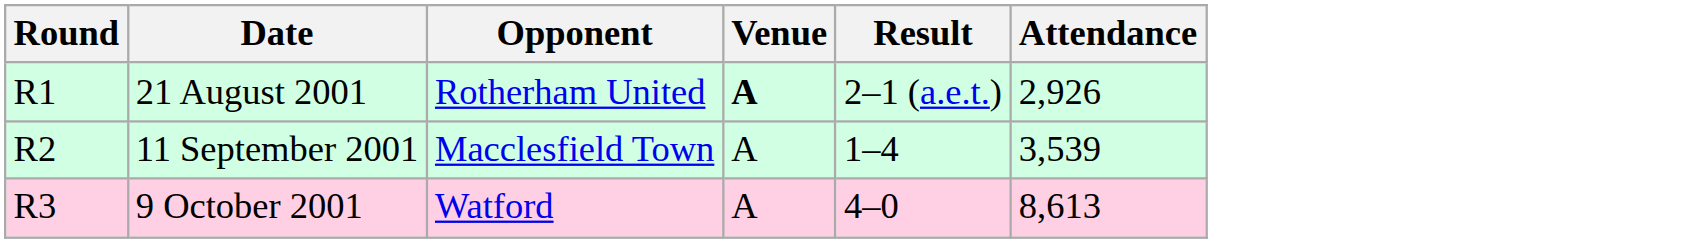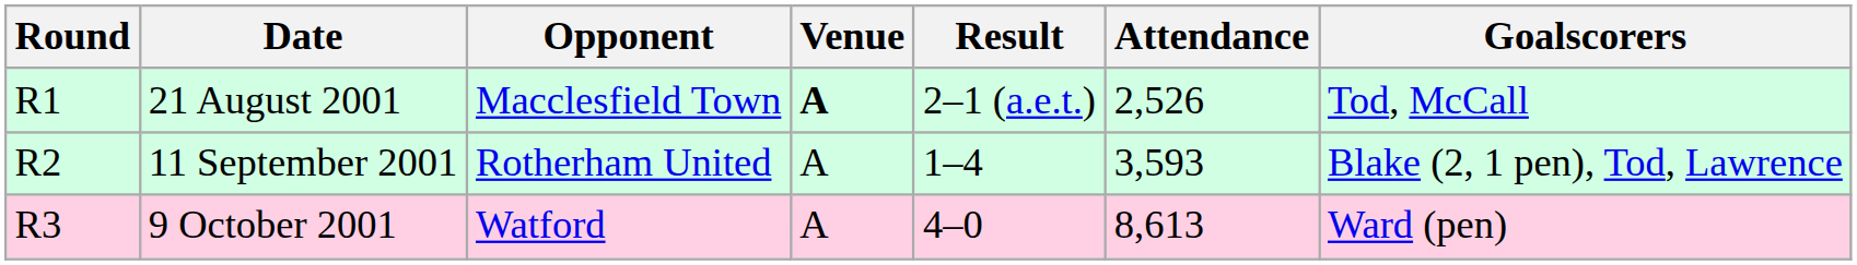 <table class="wikitable">
 <tr>
 <th>Round</th>
 <th>Date</th>
 <th>Opponent</th>
 <th>Venue</th>
 <th>Result</th>
 <th>Attendance</th>
+<th>Goalscorers</th>
 </tr>
 <tr style="background-color: #d0ffe3;">
 <td>R1</td>
 <td>21 August 2001</td>
-<td><a href='#'>Rotherham United</a></td>
+<td><a href='#'>Macclesfield Town</a></td>
 <td><strong>A</strong></td>
 <td>2–1 (<a href='#'>a.e.t.</a>)</td>
-<td>2,926</td>
+<td>2,526</td>
+<td><a href='#'>Tod</a>, <a href='#'>McCall</a></td>
 </tr>
 <tr style="background-color: #d0ffe3;">
 <td>R2</td>
 <td>11 September 2001</td>
-<td><a href='#'>Macclesfield Town</a></td>
+<td><a href='#'>Rotherham United</a></td>
 <td>A</td>
 <td>1–4</td>
-<td>3,539</td>
+<td>3,593</td>
+<td><a href='#'>Blake</a> (2, 1 pen), <a href='#'>Tod</a>, <a href='#'>Lawrence</a></td>
 </tr>
 <tr style="background-color: #ffd0e3;">
 <td>R3</td>
 <td>9 October 2001</td>
 <td><a href='#'>Watford</a></td>
 <td>A</td>
 <td>4–0</td>
 <td>8,613</td>
+<td><a href='#'>Ward</a> (pen)</td>
 </tr>
 </table>
